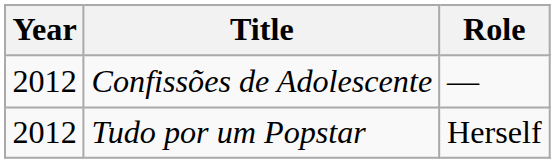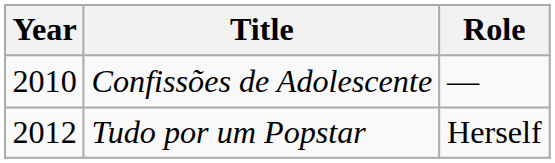 <table class="wikitable">
 <tr>
 <th>Year</th>
 <th>Title</th>
 <th>Role</th>
 </tr>
 <tr>
-<td>2012</td>
+<td>2010</td>
 <td><em>Confissões de Adolescente</em></td>
 <td>—</td>
 </tr>
 <tr>
 <td>2012</td>
 <td><em>Tudo por um Popstar</em></td>
 <td>Herself</td>
 </tr>
 </table>
